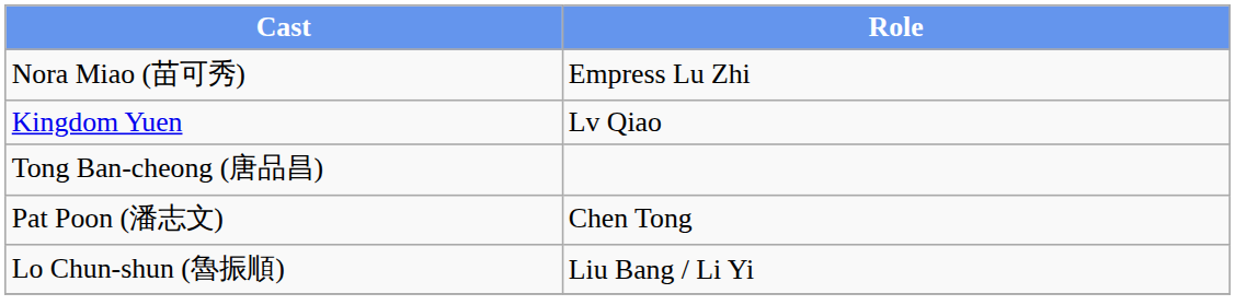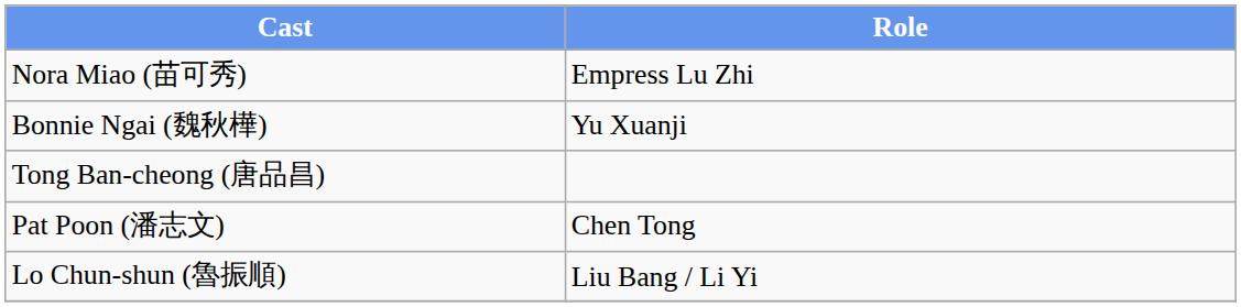 <table class="wikitable" width="55%">
 <tr style="background:cornflowerblue; color:white" align=center>
 <td style="width:25%"><strong>Cast</strong></td>
 <td style="width:30%"><strong>Role</strong></td>
 </tr>
 <tr>
 <td>Nora Miao (苗可秀)</td>
 <td>Empress Lu Zhi</td>
 </tr>
 <tr>
-<td><a href='#'>Kingdom Yuen</a></td>
-<td>Lv Qiao</td>
+<td>Bonnie Ngai (魏秋樺)</td>
+<td>Yu Xuanji</td>
 </tr>
 <tr>
 <td>Tong Ban-cheong (唐品昌)</td>
 <td></td>
 </tr>
 <tr>
 <td>Pat Poon (潘志文)</td>
 <td>Chen Tong</td>
 </tr>
 <tr>
 <td>Lo Chun-shun (魯振順)</td>
 <td>Liu Bang / Li Yi</td>
 </tr>
 <tr>
 </tr>
 </table>
